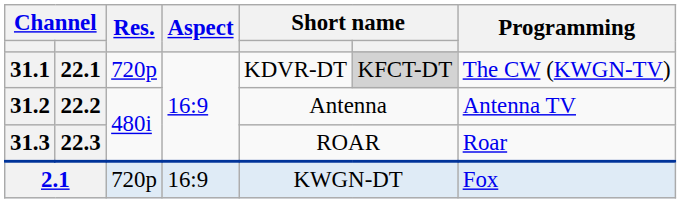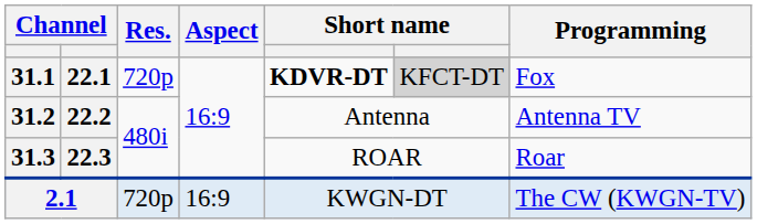 <table class="wikitable">
 <tr>
 <th colspan=2><a href='#'>Channel</a></th>
 <th rowspan=2><a href='#'>Res.</a></th>
 <th rowspan=2><a href='#'>Aspect</a></th>
 <th colspan=2>Short name</th>
 <th rowspan=2>Programming</th>
 </tr>
 <tr>
 <th scope = "col"></th>
 <th></th>
 <th></th>
 <th></th>
 </tr>
 <tr>
 <th scope = "row">31.1</th>
 <th>22.1</th>
 <td><a href='#'>720p</a></td>
 <td rowspan=3><a href='#'>16:9</a></td>
-<td>KDVR-DT</td>
+<td><strong>KDVR-DT</strong></td>
 <td style="background: lightgrey;">KFCT-DT</td>
-<td><a href='#'>The CW</a> (<a href='#'>KWGN-TV</a>)</td>
+<td><a href='#'>Fox</a></td>
 </tr>
 <tr>
 <th scope = "row">31.2</th>
 <th>22.2</th>
 <td rowspan=2><a href='#'>480i</a></td>
 <td style="text-align: center;" colspan=2>Antenna</td>
 <td><a href='#'>Antenna TV</a></td>
 </tr>
 <tr>
 <th scope = "row">31.3</th>
 <th>22.3</th>
 <td style="text-align: center;" colspan=2>ROAR</td>
 <td><a href='#'>Roar</a></td>
 </tr>
 <tr style="background-color:#DFEBF6; border-top: 2px solid #003399;">
 <th scope = "row" colspan=2><a href='#'>2.1</a></th>
 <td>720p</td>
 <td>16:9</td>
 <td style="text-align: center;" colspan=2>KWGN-DT</td>
-<td><a href='#'>Fox</a></td>
+<td><a href='#'>The CW</a> (<a href='#'>KWGN-TV</a>)</td>
 </tr>
 </table>
